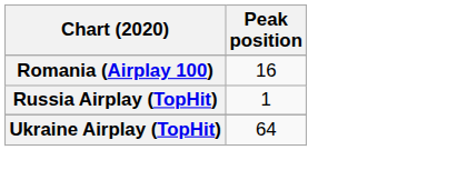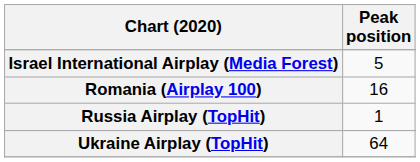 <table class="wikitable sortable plainrowheaders" style="text-align:center">
 <tr>
 <th scope="col">Chart (2020)</th>
 <th scope="col">Peak<br> position</th>
 </tr>
 <tr>
+</tr>
+<tr>
+<th scope="row">Israel International Airplay (<a href='#'>Media Forest</a>)</th>
+<td>5</td>
 </tr>
 <tr>
 <th scope="row">Romania (<a href='#'>Airplay 100</a>)</th>
 <td>16</td>
 </tr>
 <tr>
 <th scope="row">Russia Airplay (<a href='#'>TopHit</a>)</th>
 <td>1</td>
 </tr>
 <tr>
 </tr>
 <tr>
 <th scope="row">Ukraine Airplay (<a href='#'>TopHit</a>)</th>
 <td>64</td>
 </tr>
 <tr>
 </tr>
 <tr>
 </tr>
 </table>
